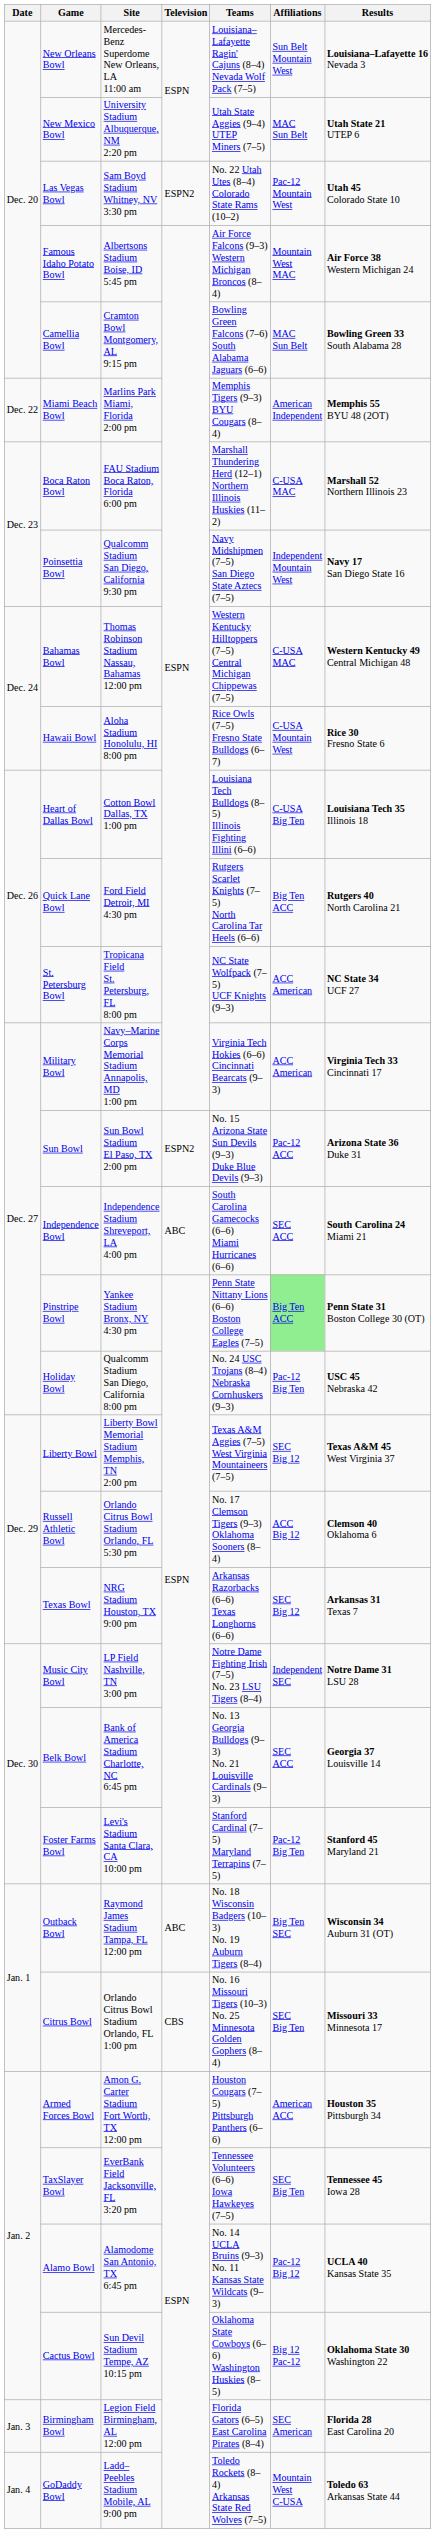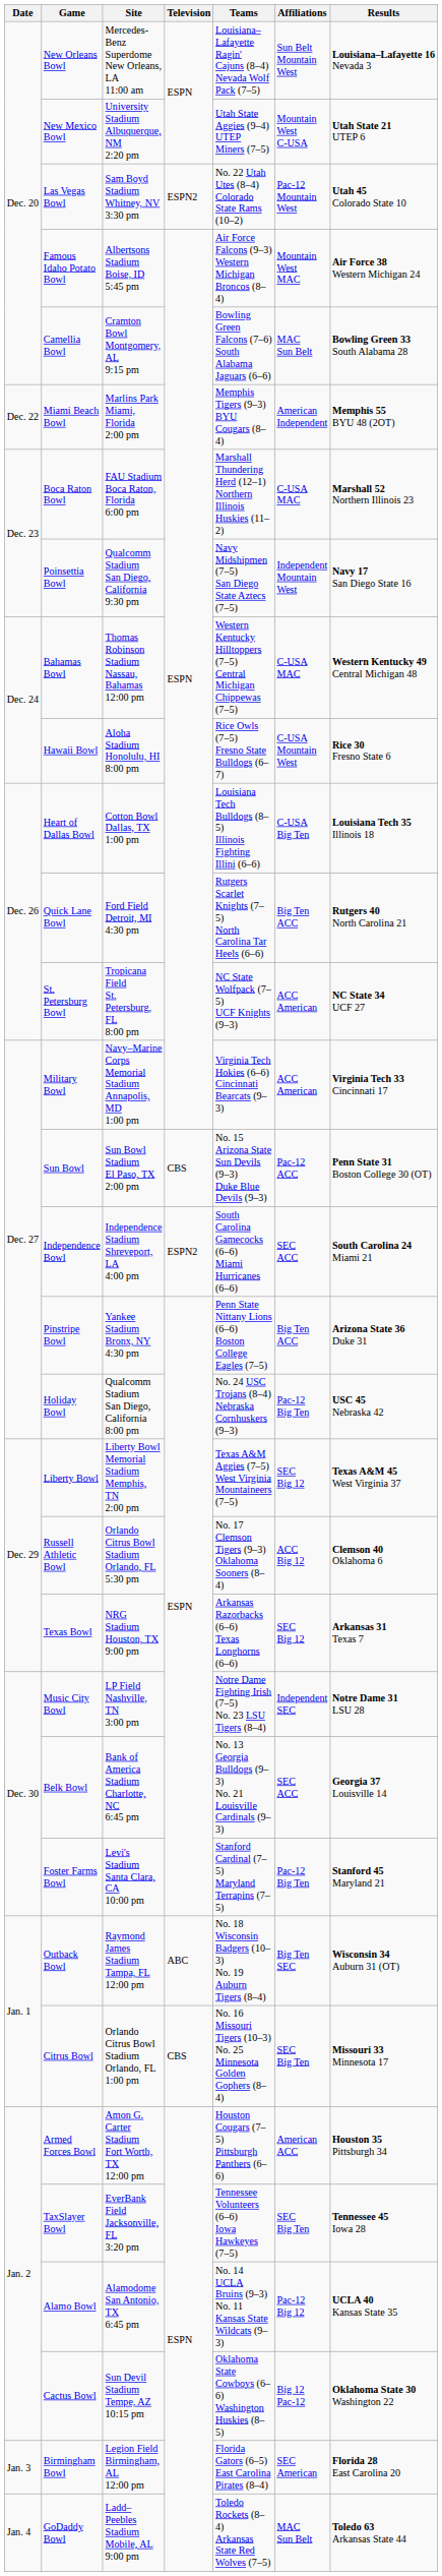 <table class="wikitable" style="font-size:90%;">
 <tr>
 <th>Date</th>
 <th>Game</th>
 <th>Site</th>
 <th>Television</th>
 <th>Teams</th>
 <th>Affiliations</th>
 <th>Results</th>
 </tr>
 <tr>
 <td rowspan=5 style=white-space:nowrap>Dec. 20</td>
 <td><a href='#'>New Orleans Bowl</a></td>
 <td>Mercedes-Benz Superdome<br>New Orleans, LA<br>11:00 am</td>
 <td rowspan=2>ESPN</td>
 <td><a href='#'>Louisiana–Lafayette Ragin' Cajuns</a> (8–4) <br> <a href='#'>Nevada Wolf Pack</a> (7–5)</td>
 <td><a href='#'>Sun Belt</a><br><a href='#'>Mountain West</a></td>
 <td style=white-space:nowrap><strong>Louisiana–Lafayette 16</strong><br>Nevada 3</td>
 </tr>
 <tr>
 <td><a href='#'>New Mexico Bowl</a></td>
 <td><a href='#'>University Stadium</a><br><a href='#'>Albuquerque, NM</a><br>2:20 pm</td>
 <td><a href='#'>Utah State Aggies</a> (9–4)<br><a href='#'>UTEP Miners</a> (7–5)</td>
-<td><a href='#'>MAC</a><br><a href='#'>Sun Belt</a></td>
+<td><a href='#'>Mountain West</a><br><a href='#'>C-USA</a></td>
 <td><strong>Utah State 21</strong><br>UTEP 6</td>
 </tr>
 <tr>
 <td><a href='#'>Las Vegas Bowl</a></td>
 <td><a href='#'>Sam Boyd Stadium</a><br><a href='#'>Whitney, NV</a><br>3:30 pm</td>
 <td>ESPN2</td>
 <td>No. 22 <a href='#'>Utah Utes</a> (8–4)<br><a href='#'>Colorado State Rams</a> (10–2)</td>
 <td><a href='#'>Pac-12</a><br><a href='#'>Mountain West</a></td>
 <td><strong>Utah 45</strong><br>Colorado State 10</td>
 </tr>
 <tr>
 <td><a href='#'>Famous Idaho Potato Bowl</a></td>
 <td><a href='#'>Albertsons Stadium</a><br><a href='#'>Boise, ID</a><br>5:45 pm</td>
 <td rowspan=11>ESPN</td>
 <td><a href='#'>Air Force Falcons</a> (9–3)<br><a href='#'>Western Michigan Broncos</a> (8–4)</td>
 <td><a href='#'>Mountain West</a><br><a href='#'>MAC</a></td>
 <td><strong>Air Force 38</strong><br>Western Michigan 24</td>
 </tr>
 <tr>
 <td><a href='#'>Camellia Bowl</a></td>
 <td><a href='#'>Cramton Bowl</a><br><a href='#'>Montgomery, AL</a><br>9:15 pm</td>
 <td><a href='#'>Bowling Green Falcons</a> (7–6)<br><a href='#'>South Alabama Jaguars</a> (6–6)</td>
 <td><a href='#'>MAC</a><br><a href='#'>Sun Belt</a></td>
 <td><strong>Bowling Green 33</strong><br>South Alabama 28</td>
 </tr>
 <tr>
 <td style="white-space:nowrap;">Dec. 22</td>
 <td><a href='#'>Miami Beach Bowl</a></td>
 <td><a href='#'>Marlins Park</a><br><a href='#'>Miami, Florida</a><br>2:00 pm</td>
 <td><a href='#'>Memphis Tigers</a> (9–3)<br><a href='#'>BYU Cougars</a> (8–4)</td>
 <td><a href='#'>American</a><br><a href='#'>Independent</a></td>
 <td><strong>Memphis 55</strong><br>BYU 48 (2OT)</td>
 </tr>
 <tr>
 <td style="white-space:nowrap" rowspan="2">Dec. 23</td>
 <td><a href='#'>Boca Raton Bowl</a></td>
 <td><a href='#'>FAU Stadium</a><br><a href='#'>Boca Raton, Florida</a><br>6:00 pm</td>
 <td><a href='#'>Marshall Thundering Herd</a> (12–1)<br><a href='#'>Northern Illinois Huskies</a> (11–2)</td>
 <td><a href='#'>C-USA</a><br><a href='#'>MAC</a></td>
 <td><strong>Marshall 52</strong><br>Northern Illinois 23</td>
 </tr>
 <tr>
 <td><a href='#'>Poinsettia Bowl</a></td>
 <td><a href='#'>Qualcomm Stadium</a><br><a href='#'>San Diego, California</a><br>9:30 pm</td>
 <td><a href='#'>Navy Midshipmen</a> (7–5)<br><a href='#'>San Diego State Aztecs</a> (7–5)</td>
 <td><a href='#'>Independent</a><br><a href='#'>Mountain West</a></td>
 <td><strong>Navy 17</strong><br>San Diego State 16</td>
 </tr>
 <tr>
 <td rowspan=2 style=white-space:nowrap>Dec. 24</td>
 <td><a href='#'>Bahamas Bowl</a></td>
 <td><a href='#'>Thomas Robinson Stadium</a><br><a href='#'>Nassau, Bahamas</a><br>12:00 pm</td>
 <td><a href='#'>Western Kentucky Hilltoppers</a> (7–5)<br><a href='#'>Central Michigan Chippewas</a> (7–5)</td>
 <td><a href='#'>C-USA</a><br><a href='#'>MAC</a></td>
 <td><strong>Western Kentucky 49</strong><br>Central Michigan 48</td>
 </tr>
 <tr>
 <td><a href='#'>Hawaii Bowl</a></td>
 <td><a href='#'>Aloha Stadium</a><br><a href='#'>Honolulu, HI</a><br>8:00 pm</td>
 <td><a href='#'>Rice Owls</a> (7–5)<br><a href='#'>Fresno State Bulldogs</a> (6–7)</td>
 <td><a href='#'>C-USA</a><br><a href='#'>Mountain West</a></td>
 <td><strong>Rice 30</strong><br>Fresno State 6</td>
 </tr>
 <tr>
 <td rowspan=3 style=white-space:nowrap>Dec. 26</td>
 <td><a href='#'>Heart of Dallas Bowl</a></td>
 <td><a href='#'>Cotton Bowl</a><br><a href='#'>Dallas, TX</a><br>1:00 pm</td>
 <td><a href='#'>Louisiana Tech Bulldogs</a> (8–5)<br><a href='#'>Illinois Fighting Illini</a> (6–6)</td>
 <td><a href='#'>C-USA</a><br><a href='#'>Big Ten</a></td>
 <td><strong>Louisiana Tech 35</strong><br>Illinois 18</td>
 </tr>
 <tr>
 <td><a href='#'>Quick Lane Bowl</a></td>
 <td><a href='#'>Ford Field</a><br><a href='#'>Detroit, MI</a><br>4:30 pm</td>
 <td><a href='#'>Rutgers Scarlet Knights</a> (7–5)<br><a href='#'>North Carolina Tar Heels</a> (6–6)</td>
 <td><a href='#'>Big Ten</a><br><a href='#'>ACC</a></td>
 <td><strong>Rutgers 40</strong><br>North Carolina 21</td>
 </tr>
 <tr>
 <td><a href='#'>St. Petersburg Bowl</a></td>
 <td><a href='#'>Tropicana Field</a><br><a href='#'>St. Petersburg, FL</a><br>8:00 pm</td>
 <td><a href='#'>NC State Wolfpack</a> (7–5)<br><a href='#'>UCF Knights</a> (9–3)</td>
 <td><a href='#'>ACC</a><br><a href='#'>American</a></td>
 <td><strong>NC State 34</strong><br>UCF 27</td>
 </tr>
 <tr>
 <td style="white-space:nowrap" rowspan="5">Dec. 27</td>
 <td><a href='#'>Military Bowl</a></td>
 <td><a href='#'>Navy–Marine Corps Memorial Stadium</a><br><a href='#'>Annapolis, MD</a><br>1:00 pm</td>
 <td><a href='#'>Virginia Tech Hokies</a> (6–6)<br><a href='#'>Cincinnati Bearcats</a> (9–3)</td>
 <td><a href='#'>ACC</a><br><a href='#'>American</a></td>
 <td><strong>Virginia Tech 33</strong><br>Cincinnati 17</td>
 </tr>
 <tr>
 <td><a href='#'>Sun Bowl</a></td>
 <td><a href='#'>Sun Bowl Stadium</a><br><a href='#'>El Paso, TX</a><br>2:00 pm</td>
-<td>ESPN2</td>
+<td>CBS</td>
 <td>No. 15 <a href='#'>Arizona State Sun Devils</a> (9–3)<br><a href='#'>Duke Blue Devils</a> (9–3)</td>
 <td><a href='#'>Pac-12</a><br><a href='#'>ACC</a></td>
-<td><strong>Arizona State 36</strong><br>Duke 31</td>
+<td><strong>Penn State 31</strong><br>Boston College 30 (OT)</td>
 </tr>
 <tr>
 <td><a href='#'>Independence Bowl</a></td>
 <td><a href='#'>Independence Stadium</a><br><a href='#'>Shreveport, LA</a><br>4:00 pm</td>
-<td>ABC</td>
+<td>ESPN2</td>
 <td><a href='#'>South Carolina Gamecocks</a> (6–6)<br><a href='#'>Miami Hurricanes</a> (6–6)</td>
 <td><a href='#'>SEC</a><br><a href='#'>ACC</a></td>
 <td><strong>South Carolina 24</strong><br>Miami 21</td>
 </tr>
 <tr>
 <td><a href='#'>Pinstripe Bowl</a></td>
 <td><a href='#'>Yankee Stadium</a><br><a href='#'>Bronx, NY</a><br>4:30 pm</td>
 <td rowspan=8>ESPN</td>
 <td><a href='#'>Penn State Nittany Lions</a> (6–6)<br><a href='#'>Boston College Eagles</a> (7–5)</td>
-<td style="background: lightgreen;"><a href='#'>Big Ten</a><br><a href='#'>ACC</a></td>
-<td><strong>Penn State 31</strong><br>Boston College 30 (OT)</td>
+<td><a href='#'>Big Ten</a><br><a href='#'>ACC</a></td>
+<td><strong>Arizona State 36</strong><br>Duke 31</td>
 </tr>
 <tr>
 <td><a href='#'>Holiday Bowl</a></td>
 <td>Qualcomm Stadium<br>San Diego, California<br>8:00 pm</td>
 <td>No. 24 <a href='#'>USC Trojans</a> (8–4)<br><a href='#'>Nebraska Cornhuskers</a> (9–3)</td>
 <td><a href='#'>Pac-12</a><br><a href='#'>Big Ten</a></td>
 <td><strong>USC 45</strong><br>Nebraska 42</td>
 </tr>
 <tr>
 <td style="white-space:nowrap" rowspan="3">Dec. 29</td>
 <td><a href='#'>Liberty Bowl</a></td>
 <td><a href='#'>Liberty Bowl Memorial Stadium</a><br><a href='#'>Memphis, TN</a><br>2:00 pm</td>
 <td><a href='#'>Texas A&M Aggies</a> (7–5)<br><a href='#'>West Virginia Mountaineers</a> (7–5)</td>
 <td><a href='#'>SEC</a><br><a href='#'>Big 12</a></td>
 <td><strong>Texas A&M 45</strong><br>West Virginia 37</td>
 </tr>
 <tr>
 <td><a href='#'>Russell Athletic Bowl</a></td>
 <td><a href='#'>Orlando Citrus Bowl Stadium</a><br><a href='#'>Orlando, FL</a><br>5:30 pm</td>
 <td>No. 17 <a href='#'>Clemson Tigers</a> (9–3)<br><a href='#'>Oklahoma Sooners</a> (8–4)</td>
 <td><a href='#'>ACC</a><br><a href='#'>Big 12</a></td>
 <td><strong>Clemson 40</strong><br>Oklahoma 6</td>
 </tr>
 <tr>
 <td><a href='#'>Texas Bowl</a></td>
 <td><a href='#'>NRG Stadium</a><br><a href='#'>Houston, TX</a><br>9:00 pm</td>
 <td><a href='#'>Arkansas Razorbacks</a> (6–6)<br><a href='#'>Texas Longhorns</a> (6–6)</td>
 <td><a href='#'>SEC</a><br><a href='#'>Big 12</a></td>
 <td><strong>Arkansas 31</strong><br>Texas 7</td>
 </tr>
 <tr>
 <td style="white-space:nowrap" rowspan="3">Dec. 30</td>
 <td><a href='#'>Music City Bowl</a></td>
 <td><a href='#'>LP Field</a><br><a href='#'>Nashville, TN</a><br>3:00 pm</td>
 <td><a href='#'>Notre Dame Fighting Irish</a> (7–5)<br>No. 23 <a href='#'>LSU Tigers</a> (8–4)</td>
 <td><a href='#'>Independent</a><br><a href='#'>SEC</a></td>
 <td><strong>Notre Dame 31</strong><br>LSU 28</td>
 </tr>
 <tr>
 <td><a href='#'>Belk Bowl</a></td>
 <td><a href='#'>Bank of America Stadium</a><br><a href='#'>Charlotte, NC</a><br>6:45 pm</td>
 <td>No. 13 <a href='#'>Georgia Bulldogs</a> (9–3)<br>No. 21 <a href='#'>Louisville Cardinals</a> (9–3)</td>
 <td><a href='#'>SEC</a><br><a href='#'>ACC</a></td>
 <td><strong>Georgia 37</strong><br>Louisville 14</td>
 </tr>
 <tr>
 <td><a href='#'>Foster Farms Bowl</a></td>
 <td><a href='#'>Levi's Stadium</a><br><a href='#'>Santa Clara, CA</a><br>10:00 pm</td>
 <td><a href='#'>Stanford Cardinal</a> (7–5)<br><a href='#'>Maryland Terrapins</a> (7–5)</td>
 <td><a href='#'>Pac-12</a><br><a href='#'>Big Ten</a></td>
 <td><strong>Stanford 45</strong><br>Maryland 21</td>
 </tr>
 <tr>
 <td rowspan=2 style=white-space:nowrap>Jan. 1</td>
 <td><a href='#'>Outback Bowl</a></td>
 <td><a href='#'>Raymond James Stadium</a><br><a href='#'>Tampa, FL</a><br>12:00 pm</td>
 <td>ABC</td>
 <td>No. 18 <a href='#'>Wisconsin Badgers</a> (10–3)<br>No. 19 <a href='#'>Auburn Tigers</a> (8–4)</td>
 <td><a href='#'>Big Ten</a><br><a href='#'>SEC</a></td>
 <td><strong>Wisconsin 34</strong><br>Auburn 31 (OT)</td>
 </tr>
 <tr>
 <td><a href='#'>Citrus Bowl</a></td>
 <td>Orlando Citrus Bowl Stadium<br>Orlando, FL<br>1:00 pm</td>
 <td>CBS</td>
 <td>No. 16 <a href='#'>Missouri Tigers</a> (10–3)<br>No. 25 <a href='#'>Minnesota Golden Gophers</a> (8–4)</td>
 <td><a href='#'>SEC</a><br><a href='#'>Big Ten</a></td>
 <td><strong>Missouri 33</strong><br>Minnesota 17</td>
 </tr>
 <tr>
 <td rowspan=4 style=white-space:nowrap>Jan. 2</td>
 <td><a href='#'>Armed Forces Bowl</a></td>
 <td><a href='#'>Amon G. Carter Stadium</a><br><a href='#'>Fort Worth, TX</a><br>12:00 pm</td>
 <td rowspan=6>ESPN</td>
 <td><a href='#'>Houston Cougars</a> (7–5)<br><a href='#'>Pittsburgh Panthers</a> (6–6)</td>
 <td><a href='#'>American</a><br><a href='#'>ACC</a></td>
 <td><strong>Houston 35</strong><br>Pittsburgh 34</td>
 </tr>
 <tr>
 <td><a href='#'>TaxSlayer Bowl</a></td>
 <td><a href='#'>EverBank Field</a><br><a href='#'>Jacksonville, FL</a><br>3:20 pm</td>
 <td><a href='#'>Tennessee Volunteers</a> (6–6)<br><a href='#'>Iowa Hawkeyes</a> (7–5)</td>
 <td><a href='#'>SEC</a><br><a href='#'>Big Ten</a></td>
 <td><strong>Tennessee 45</strong><br>Iowa 28</td>
 </tr>
 <tr>
 <td><a href='#'>Alamo Bowl</a></td>
 <td><a href='#'>Alamodome</a><br><a href='#'>San Antonio, TX</a><br>6:45 pm</td>
 <td>No. 14 <a href='#'>UCLA Bruins</a> (9–3)<br>No. 11 <a href='#'>Kansas State Wildcats</a> (9–3)</td>
 <td><a href='#'>Pac-12</a><br><a href='#'>Big 12</a></td>
 <td><strong>UCLA 40</strong><br>Kansas State 35</td>
 </tr>
 <tr>
 <td><a href='#'>Cactus Bowl</a></td>
 <td><a href='#'>Sun Devil Stadium</a><br><a href='#'>Tempe, AZ</a><br>10:15 pm</td>
 <td><a href='#'>Oklahoma State Cowboys</a> (6–6)<br><a href='#'>Washington Huskies</a> (8–5)</td>
 <td><a href='#'>Big 12</a><br><a href='#'>Pac-12</a></td>
 <td><strong>Oklahoma State 30</strong><br>Washington 22</td>
 </tr>
 <tr>
 <td>Jan. 3</td>
 <td><a href='#'>Birmingham Bowl</a></td>
 <td><a href='#'>Legion Field</a><br><a href='#'>Birmingham, AL</a><br>12:00 pm</td>
 <td><a href='#'>Florida Gators</a> (6–5)<br><a href='#'>East Carolina Pirates</a> (8–4)</td>
 <td><a href='#'>SEC</a><br><a href='#'>American</a></td>
 <td><strong>Florida 28</strong><br>East Carolina 20</td>
 </tr>
 <tr>
 <td>Jan. 4</td>
 <td><a href='#'>GoDaddy Bowl</a></td>
 <td><a href='#'>Ladd–Peebles Stadium</a><br><a href='#'>Mobile, AL</a><br>9:00 pm</td>
 <td><a href='#'>Toledo Rockets</a> (8–4)<br><a href='#'>Arkansas State Red Wolves</a> (7–5)</td>
-<td><a href='#'>Mountain West</a><br><a href='#'>C-USA</a></td>
+<td><a href='#'>MAC</a><br><a href='#'>Sun Belt</a></td>
 <td><strong>Toledo 63</strong><br>Arkansas State 44</td>
 </tr>
 </table>
